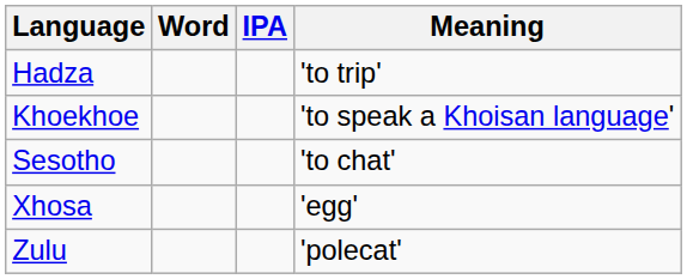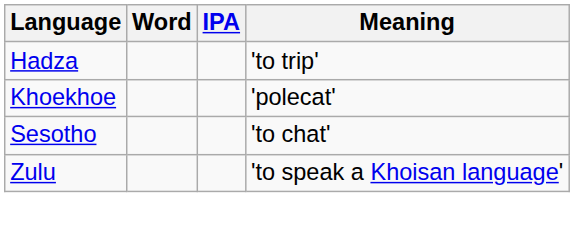 <table class="wikitable">
 <tr>
 <th>Language</th>
 <th>Word</th>
 <th><a href='#'>IPA</a></th>
 <th>Meaning</th>
 </tr>
 <tr>
 <td><a href='#'>Hadza</a></td>
 <td></td>
 <td align="center">  </td>
 <td>'to trip'</td>
 </tr>
 <tr>
 <td><a href='#'>Khoekhoe</a></td>
 <td></td>
 <td align="center">  </td>
-<td>'to speak a <a href='#'>Khoisan language</a>'</td>
+<td>'polecat'</td>
 </tr>
 <tr>
 <td><a href='#'>Sesotho</a></td>
 <td></td>
 <td align="center">  </td>
 <td>'to chat'</td>
 </tr>
 <tr>
-<td><a href='#'>Xhosa</a></td>
-<td></td>
-<td align="center">  </td>
-<td>'egg'</td>
-</tr>
-<tr>
 <td><a href='#'>Zulu</a></td>
 <td></td>
 <td align="center">  </td>
-<td>'polecat'</td>
+<td>'to speak a <a href='#'>Khoisan language</a>'</td>
 </tr>
 </table>
